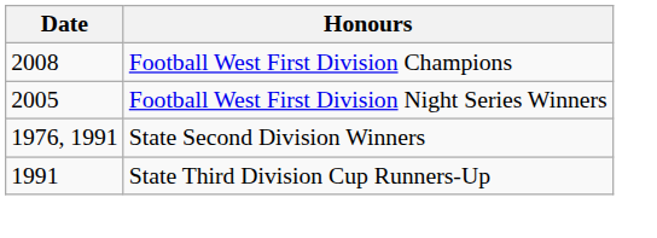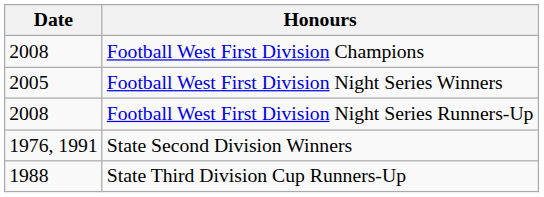 <table class="wikitable">
 <tr>
 <th>Date</th>
 <th>Honours</th>
 </tr>
 <tr>
 <td>2008</td>
 <td><a href='#'>Football West First Division</a> Champions</td>
 </tr>
 <tr>
 <td>2005</td>
 <td><a href='#'>Football West First Division</a> Night Series Winners</td>
 </tr>
 <tr>
+<td>2008</td>
+<td><a href='#'>Football West First Division</a> Night Series Runners-Up</td>
+</tr>
+<tr>
 <td>1976, 1991</td>
 <td>State Second Division Winners</td>
 </tr>
 <tr>
-<td>1991</td>
+<td>1988</td>
 <td>State Third Division Cup Runners-Up</td>
 </tr>
 </table>
